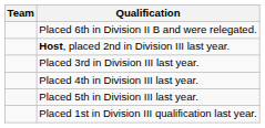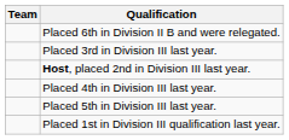 <table class="wikitable">
 <tr>
 <th>Team</th>
 <th>Qualification</th>
 </tr>
 <tr>
 <td></td>
 <td>Placed 6th in Division II B and were relegated.</td>
 </tr>
 <tr>
 <td></td>
-<td><strong>Host</strong>, placed 2nd in Division III last year.</td>
+<td>Placed 3rd in Division III last year.</td>
 </tr>
 <tr>
 <td></td>
-<td>Placed 3rd in Division III last year.</td>
+<td><strong>Host</strong>, placed 2nd in Division III last year.</td>
 </tr>
 <tr>
 <td></td>
 <td>Placed 4th in Division III last year.</td>
 </tr>
 <tr>
 <td></td>
 <td>Placed 5th in Division III last year.</td>
 </tr>
 <tr>
 <td></td>
 <td>Placed 1st in Division III qualification last year.</td>
 </tr>
 </table>
